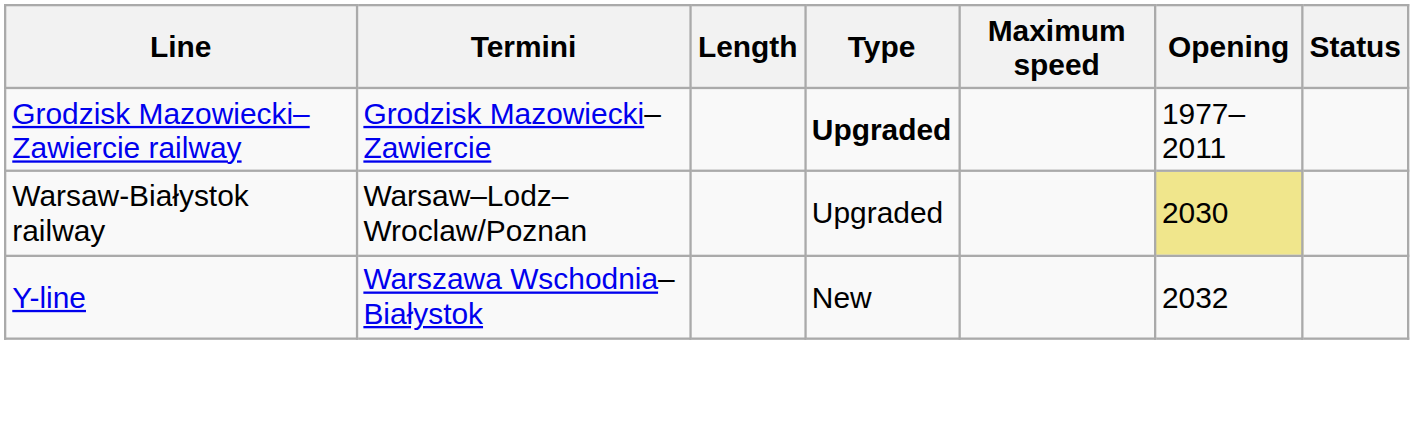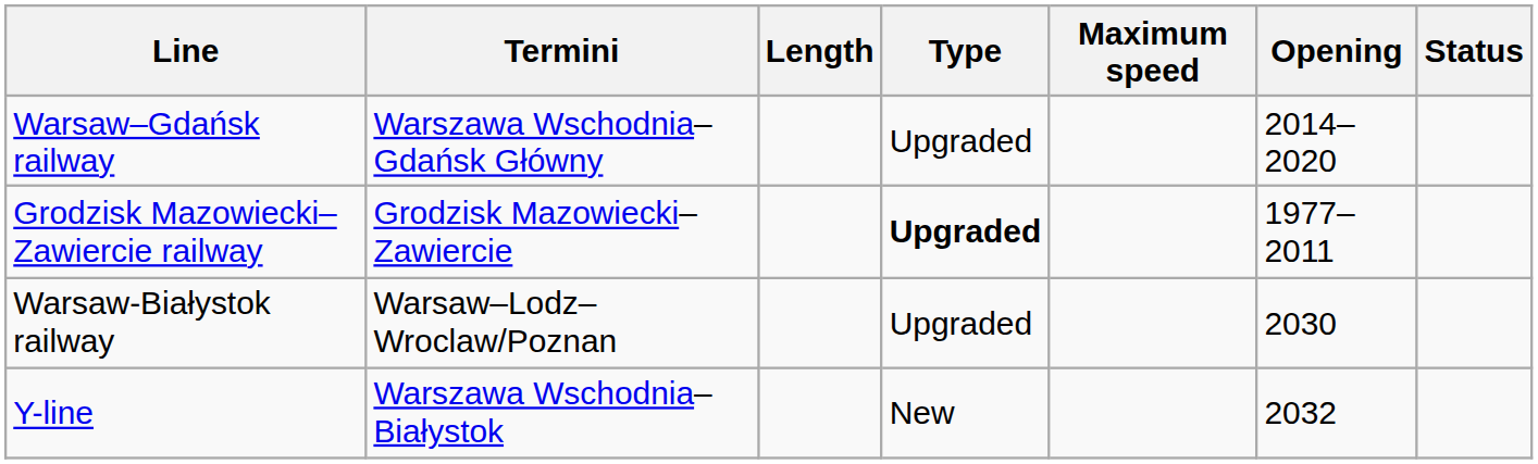 <table class="wikitable static-row-numbers static-row-header-hash" style="font-size:small;">
 <tr>
 <th>Line</th>
 <th>Termini</th>
 <th data-sort-type="number">Length</th>
 <th>Type</th>
 <th>Maximum speed</th>
 <th>Opening</th>
 <th>Status</th>
+</tr>
+<tr>
+<td><a href='#'>Warsaw–Gdańsk railway</a></td>
+<td><a href='#'>Warszawa Wschodnia</a>–<a href='#'>Gdańsk Główny</a></td>
+<td></td>
+<td>Upgraded</td>
+<td></td>
+<td>2014–2020</td>
+<td></td>
 </tr>
 <tr>
 <td><a href='#'>Grodzisk Mazowiecki–Zawiercie railway</a></td>
 <td><a href='#'>Grodzisk Mazowiecki</a>–<a href='#'>Zawiercie</a></td>
 <td></td>
 <td><strong>Upgraded</strong></td>
 <td></td>
 <td>1977–2011</td>
 <td></td>
 </tr>
 <tr>
 <td>Warsaw-Białystok railway</td>
 <td>Warsaw–Lodz–Wroclaw/Poznan</td>
 <td></td>
 <td>Upgraded</td>
 <td></td>
-<td style="background: khaki;">2030</td>
+<td>2030</td>
 <td></td>
 </tr>
 <tr>
 <td><a href='#'>Y-line</a></td>
 <td><a href='#'>Warszawa Wschodnia</a>–<a href='#'>Białystok</a></td>
 <td></td>
 <td>New</td>
 <td></td>
 <td>2032</td>
 <td></td>
 </tr>
 </table>
